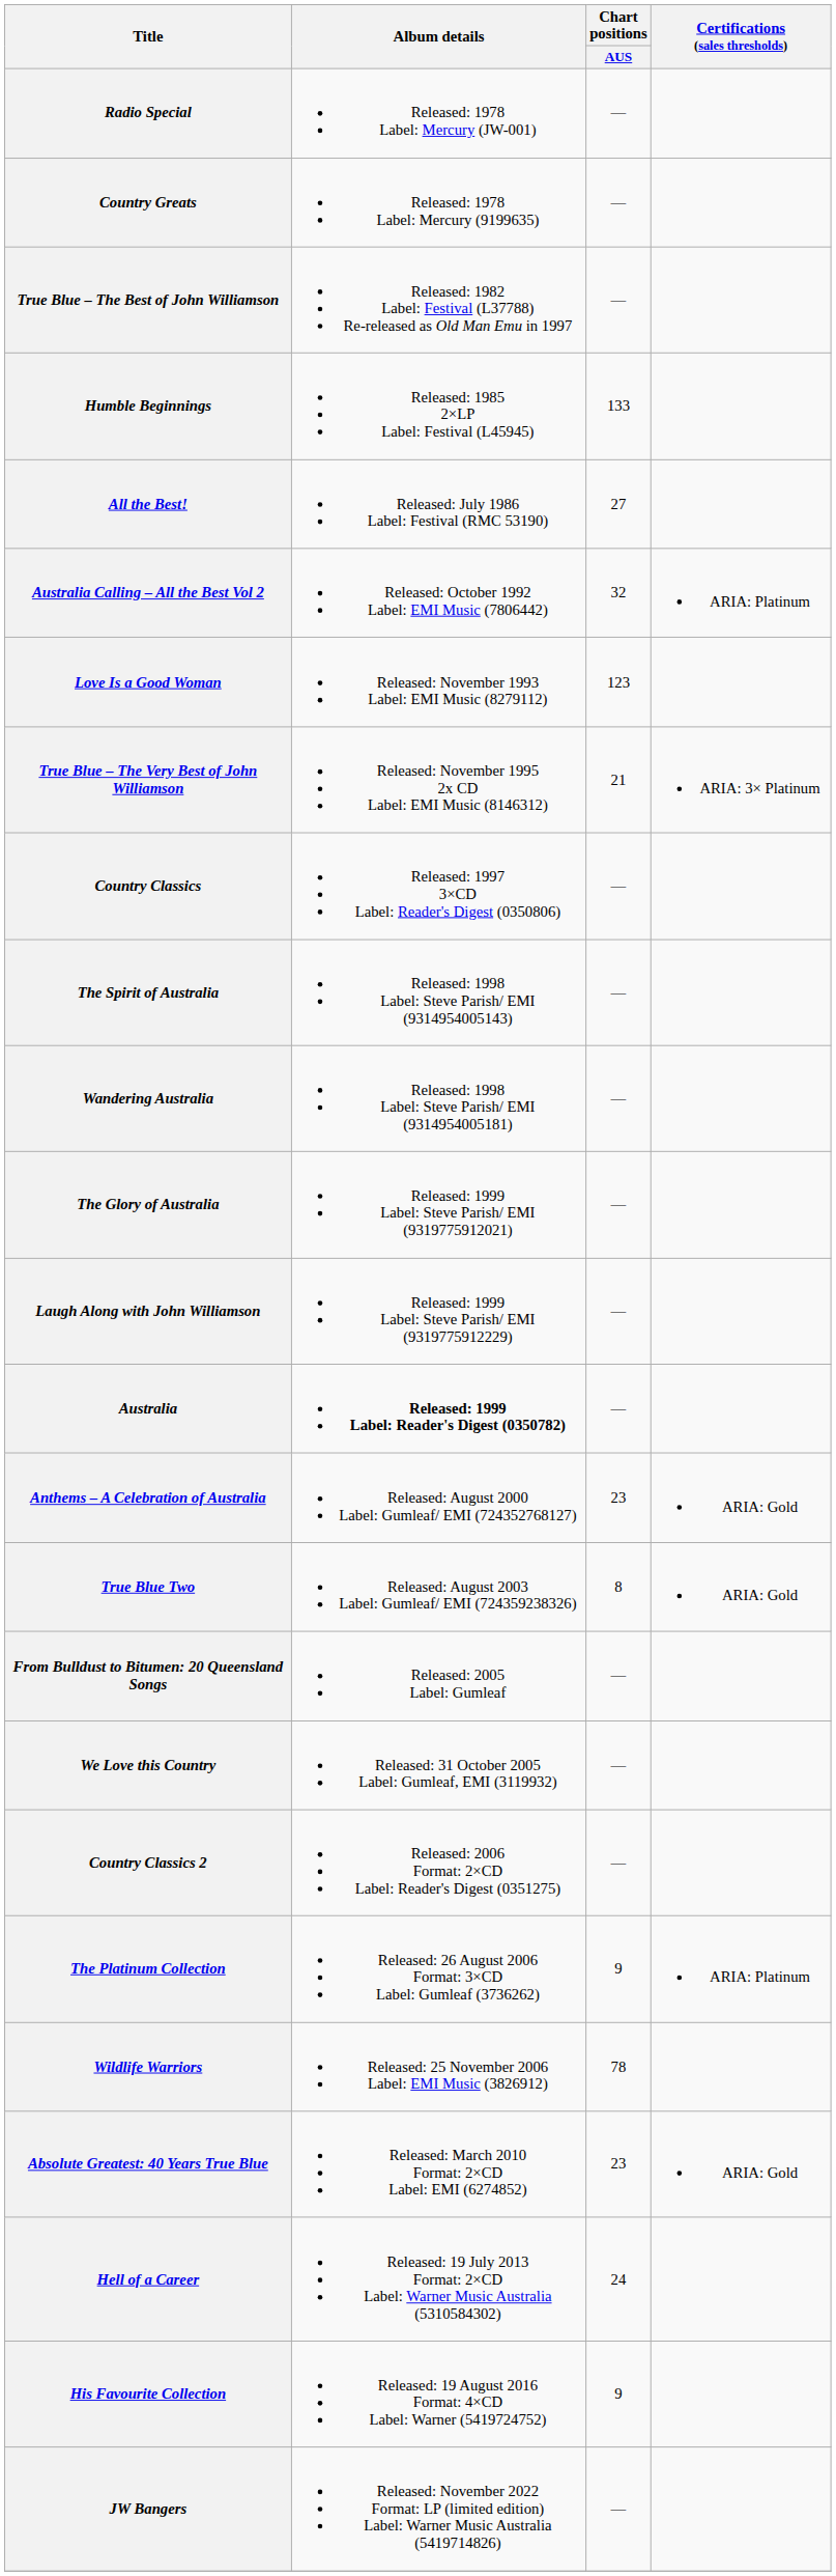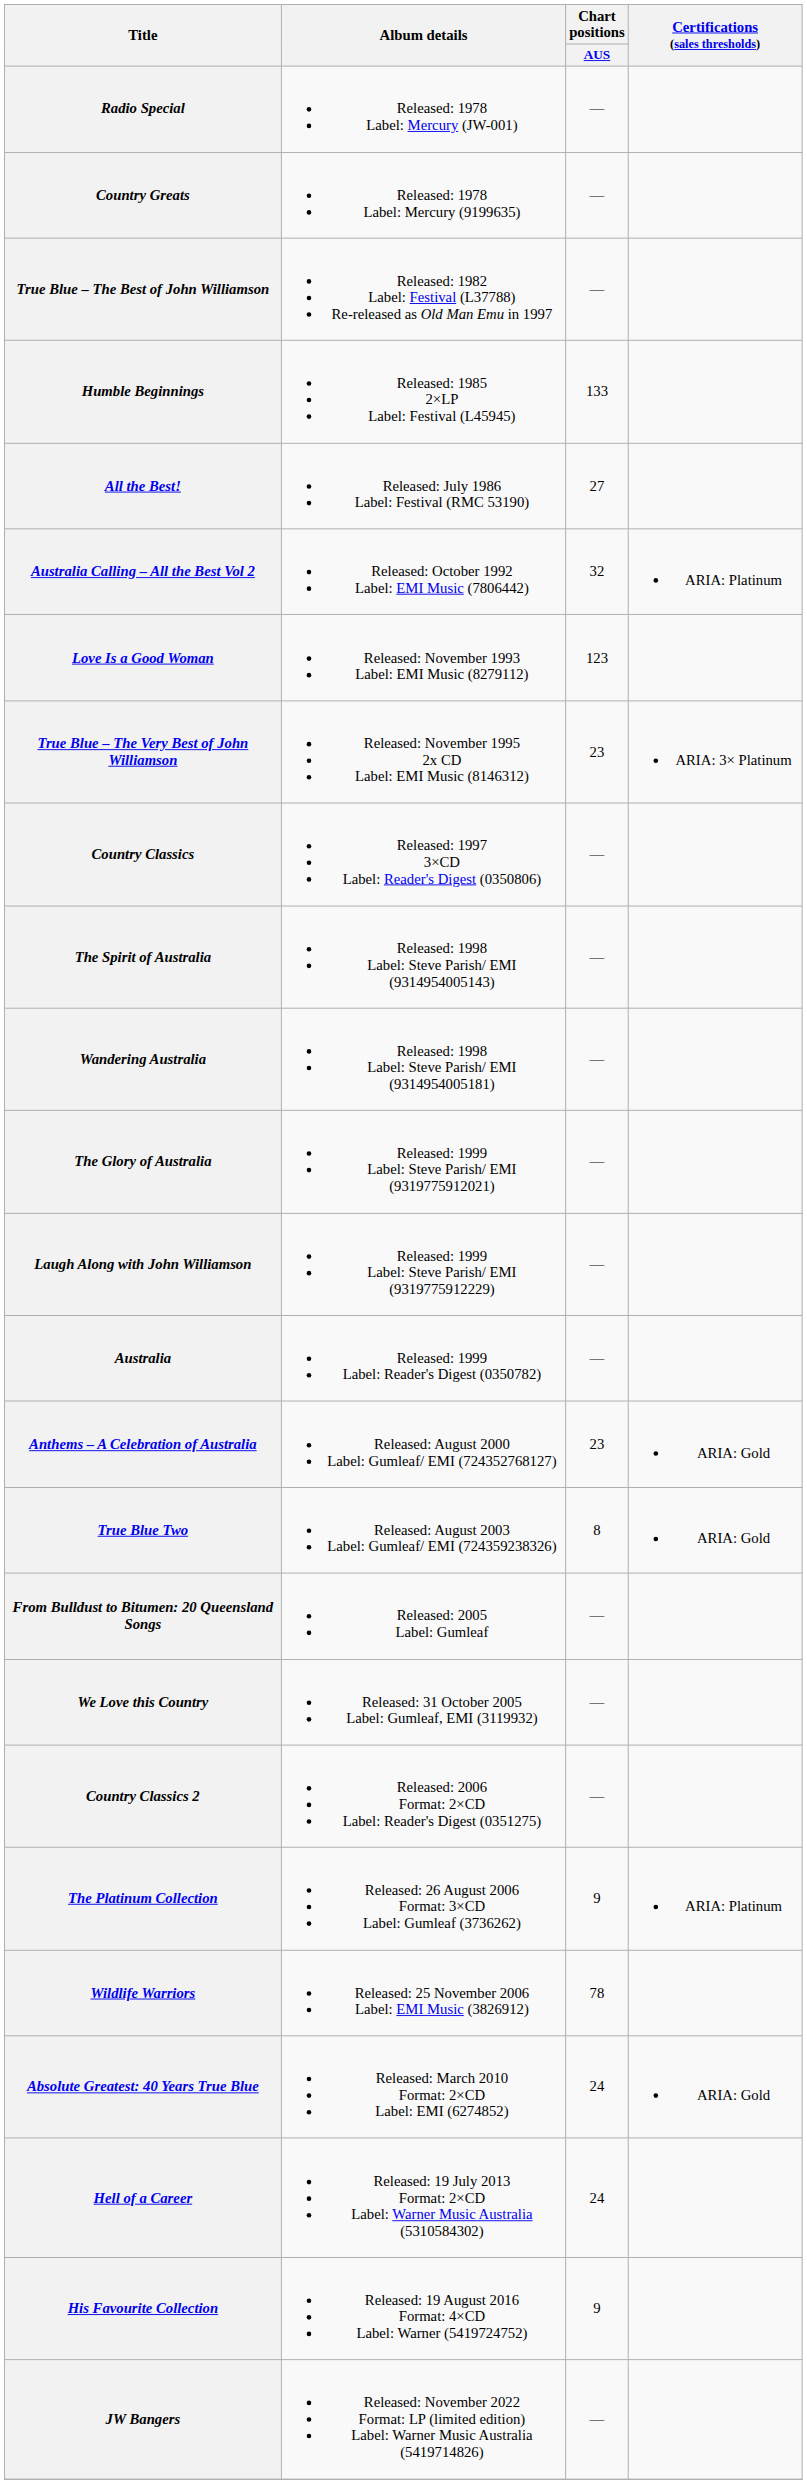 <table class="wikitable plainrowheaders" style="text-align:center;">
 <tr>
 <th scope="col" rowspan="2" style="width:20em;">Title</th>
 <th scope="col" rowspan="2" style="width:20em;">Album details</th>
 <th scope="col" colspan="1">Chart positions</th>
 <th rowspan="2" style="width:12em;"><a href='#'>Certifications</a><br><small>(<a href='#'>sales thresholds</a>)</small></th>
 </tr>
 <tr>
 <th scope="col" style="width:3em;font-size:90%;"><a href='#'>AUS</a><br></th>
 </tr>
 <tr>
 <th scope="row"><em>Radio Special</em></th>
 <td><br><ul><li>Released: 1978</li><li>Label: <a href='#'>Mercury</a> (JW-001)</li></ul></td>
 <td>—</td>
 <td></td>
 </tr>
 <tr>
 <th scope="row"><em>Country Greats</em></th>
 <td><br><ul><li>Released: 1978</li><li>Label: Mercury (9199635)</li></ul></td>
 <td>—</td>
 <td></td>
 </tr>
 <tr>
 <th scope="row"><em>True Blue – The Best of John Williamson</em></th>
 <td><br><ul><li>Released: 1982</li><li>Label: <a href='#'>Festival</a> (L37788)</li><li>Re-released as <em>Old Man Emu</em> in 1997</li></ul></td>
 <td>—</td>
 <td></td>
 </tr>
 <tr>
 <th scope="row"><em>Humble Beginnings</em></th>
 <td><br><ul><li>Released: 1985</li><li>2×LP</li><li>Label: Festival (L45945)</li></ul></td>
 <td>133</td>
 <td></td>
 </tr>
 <tr>
 <th scope="row"><em><a href='#'>All the Best!</a></em></th>
 <td><br><ul><li>Released: July 1986</li><li>Label: Festival (RMC 53190)</li></ul></td>
 <td>27</td>
 <td></td>
 </tr>
 <tr>
 <th scope="row"><em><a href='#'>Australia Calling – All the Best Vol 2</a></em></th>
 <td><br><ul><li>Released: October 1992</li><li>Label: <a href='#'>EMI Music</a> (7806442)</li></ul></td>
 <td>32</td>
 <td><br><ul><li>ARIA: Platinum</li></ul></td>
 </tr>
 <tr>
 <th scope="row"><em><a href='#'>Love Is a Good Woman</a></em></th>
 <td><br><ul><li>Released: November 1993</li><li>Label: EMI Music (8279112)</li></ul></td>
 <td>123</td>
 <td></td>
 </tr>
 <tr>
 <th scope="row"><em><a href='#'>True Blue – The Very Best of John Williamson</a></em></th>
 <td><br><ul><li>Released: November 1995</li><li>2x CD</li><li>Label: EMI Music (8146312)</li></ul></td>
-<td>21</td>
+<td>23</td>
 <td><br><ul><li>ARIA: 3× Platinum</li></ul></td>
 </tr>
 <tr>
 <th scope="row"><em>Country Classics</em></th>
 <td><br><ul><li>Released: 1997</li><li>3×CD</li><li>Label: <a href='#'>Reader's Digest</a> (0350806)</li></ul></td>
 <td>—</td>
 <td></td>
 </tr>
 <tr>
 <th scope="row"><em>The Spirit of Australia</em></th>
 <td><br><ul><li>Released: 1998</li><li>Label: Steve Parish/ EMI (9314954005143)</li></ul></td>
 <td>—</td>
 <td></td>
 </tr>
 <tr>
 <th scope="row"><em>Wandering Australia</em></th>
 <td><br><ul><li>Released: 1998</li><li>Label: Steve Parish/ EMI (9314954005181)</li></ul></td>
 <td>—</td>
 <td></td>
 </tr>
 <tr>
 <th scope="row"><em>The Glory of Australia</em></th>
 <td><br><ul><li>Released: 1999</li><li>Label: Steve Parish/ EMI (9319775912021)</li></ul></td>
 <td>—</td>
 <td></td>
 </tr>
 <tr>
 <th scope="row"><em>Laugh Along with John Williamson</em></th>
 <td><br><ul><li>Released: 1999</li><li>Label: Steve Parish/ EMI  (9319775912229)</li></ul></td>
 <td>—</td>
 <td></td>
 </tr>
 <tr>
 <th scope="row"><em>Australia</em></th>
-<td><strong><br><ul><li>Released: 1999</li><li>Label: Reader's Digest (0350782)</li></ul></strong></td>
+<td><br><ul><li>Released: 1999</li><li>Label: Reader's Digest (0350782)</li></ul></td>
 <td>—</td>
 <td></td>
 </tr>
 <tr>
 <th scope="row"><em><a href='#'>Anthems – A Celebration of Australia</a></em></th>
 <td><br><ul><li>Released: August 2000</li><li>Label: Gumleaf/ EMI (724352768127)</li></ul></td>
 <td>23</td>
 <td><br><ul><li>ARIA: Gold</li></ul></td>
 </tr>
 <tr>
 <th scope="row"><em><a href='#'>True Blue Two</a></em></th>
 <td><br><ul><li>Released: August 2003</li><li>Label: Gumleaf/ EMI (724359238326)</li></ul></td>
 <td>8</td>
 <td><br><ul><li>ARIA: Gold</li></ul></td>
 </tr>
 <tr>
 <th scope="row"><em>From Bulldust to Bitumen: 20 Queensland Songs</em></th>
 <td><br><ul><li>Released: 2005</li><li>Label: Gumleaf</li></ul></td>
 <td>—</td>
 <td></td>
 </tr>
 <tr>
 <th scope="row"><em>We Love this Country</em></th>
 <td><br><ul><li>Released: 31 October 2005</li><li>Label: Gumleaf, EMI (3119932)</li></ul></td>
 <td>—</td>
 <td></td>
 </tr>
 <tr>
 <th scope="row"><em>Country Classics 2</em></th>
 <td><br><ul><li>Released: 2006</li><li>Format: 2×CD</li><li>Label: Reader's Digest (0351275)</li></ul></td>
 <td>—</td>
 <td></td>
 </tr>
 <tr>
 <th scope="row"><em><a href='#'>The Platinum Collection</a></em></th>
 <td><br><ul><li>Released: 26 August 2006</li><li>Format: 3×CD</li><li>Label: Gumleaf (3736262)</li></ul></td>
 <td>9</td>
 <td><br><ul><li>ARIA: Platinum</li></ul></td>
 </tr>
 <tr>
 <th scope="row"><em><a href='#'>Wildlife Warriors</a></em></th>
 <td><br><ul><li>Released: 25 November 2006</li><li>Label: <a href='#'>EMI Music</a> (3826912)</li></ul></td>
 <td>78</td>
 <td></td>
 </tr>
 <tr>
 <th scope="row"><em><a href='#'>Absolute Greatest: 40 Years True Blue</a></em></th>
 <td><br><ul><li>Released: March 2010</li><li>Format: 2×CD</li><li>Label: EMI (6274852)</li></ul></td>
-<td>23</td>
+<td>24</td>
 <td><br><ul><li>ARIA: Gold</li></ul></td>
 </tr>
 <tr>
 <th scope="row"><em><a href='#'>Hell of a Career</a></em></th>
 <td><br><ul><li>Released: 19 July 2013</li><li>Format: 2×CD</li><li>Label: <a href='#'>Warner Music Australia</a> (5310584302)</li></ul></td>
 <td>24</td>
 <td></td>
 </tr>
 <tr>
 <th scope="row"><em><a href='#'>His Favourite Collection</a></em></th>
 <td><br><ul><li>Released: 19 August 2016</li><li>Format: 4×CD</li><li>Label: Warner (5419724752)</li></ul></td>
 <td>9</td>
 <td></td>
 </tr>
 <tr>
 <th scope="row"><em>JW Bangers</em></th>
 <td><br><ul><li>Released: November 2022</li><li>Format: LP (limited edition)</li><li>Label: Warner Music Australia (5419714826)</li></ul></td>
 <td>—</td>
 <td></td>
 </tr>
 <tr>
 </tr>
 </table>
